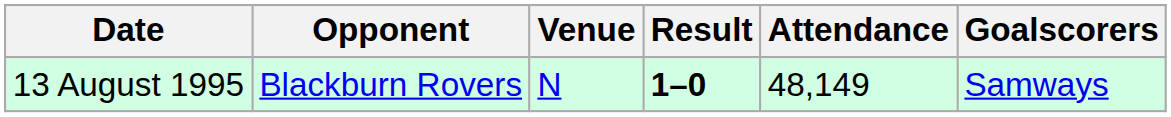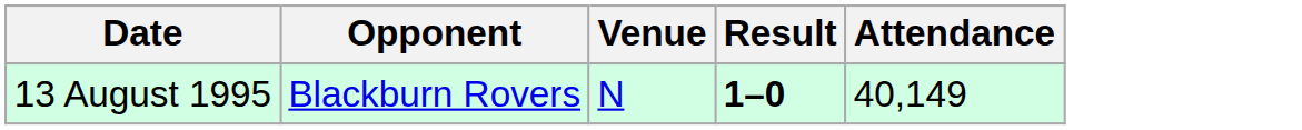 <table class="wikitable">
 <tr>
 <th>Date</th>
 <th>Opponent</th>
 <th>Venue</th>
 <th>Result</th>
 <th>Attendance</th>
-<th>Goalscorers</th>
 </tr>
 <tr style="background-color: #d0ffe3;">
 <td>13 August 1995</td>
 <td><a href='#'>Blackburn Rovers</a></td>
 <td><a href='#'>N</a></td>
 <td><strong>1–0</strong></td>
-<td>48,149</td>
-<td><a href='#'>Samways</a></td>
+<td>40,149</td>
 </tr>
 </table>
